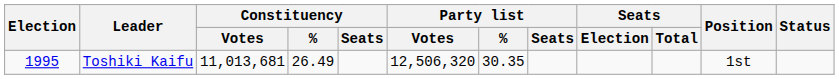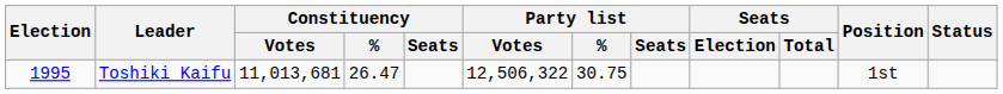 <table class="wikitable" style="text-align:center">
 <tr>
 <th rowspan="2">Election</th>
 <th rowspan="2">Leader</th>
 <th colspan="3">Constituency</th>
 <th colspan="3">Party list</th>
 <th colspan="2">Seats</th>
 <th rowspan="2">Position</th>
 <th rowspan="2">Status</th>
 </tr>
 <tr>
 <th>Votes</th>
 <th>%</th>
 <th>Seats</th>
 <th>Votes</th>
 <th>%</th>
 <th>Seats</th>
 <th>Election</th>
 <th>Total</th>
 </tr>
 <tr>
 <td><a href='#'>1995</a></td>
 <td><a href='#'>Toshiki Kaifu</a></td>
 <td>11,013,681</td>
-<td>26.49</td>
+<td>26.47</td>
 <td></td>
-<td>12,506,320</td>
-<td>30.35</td>
+<td>12,506,322</td>
+<td>30.75</td>
 <td></td>
 <td></td>
 <td></td>
 <td>1st</td>
 <td></td>
 </tr>
 </table>
